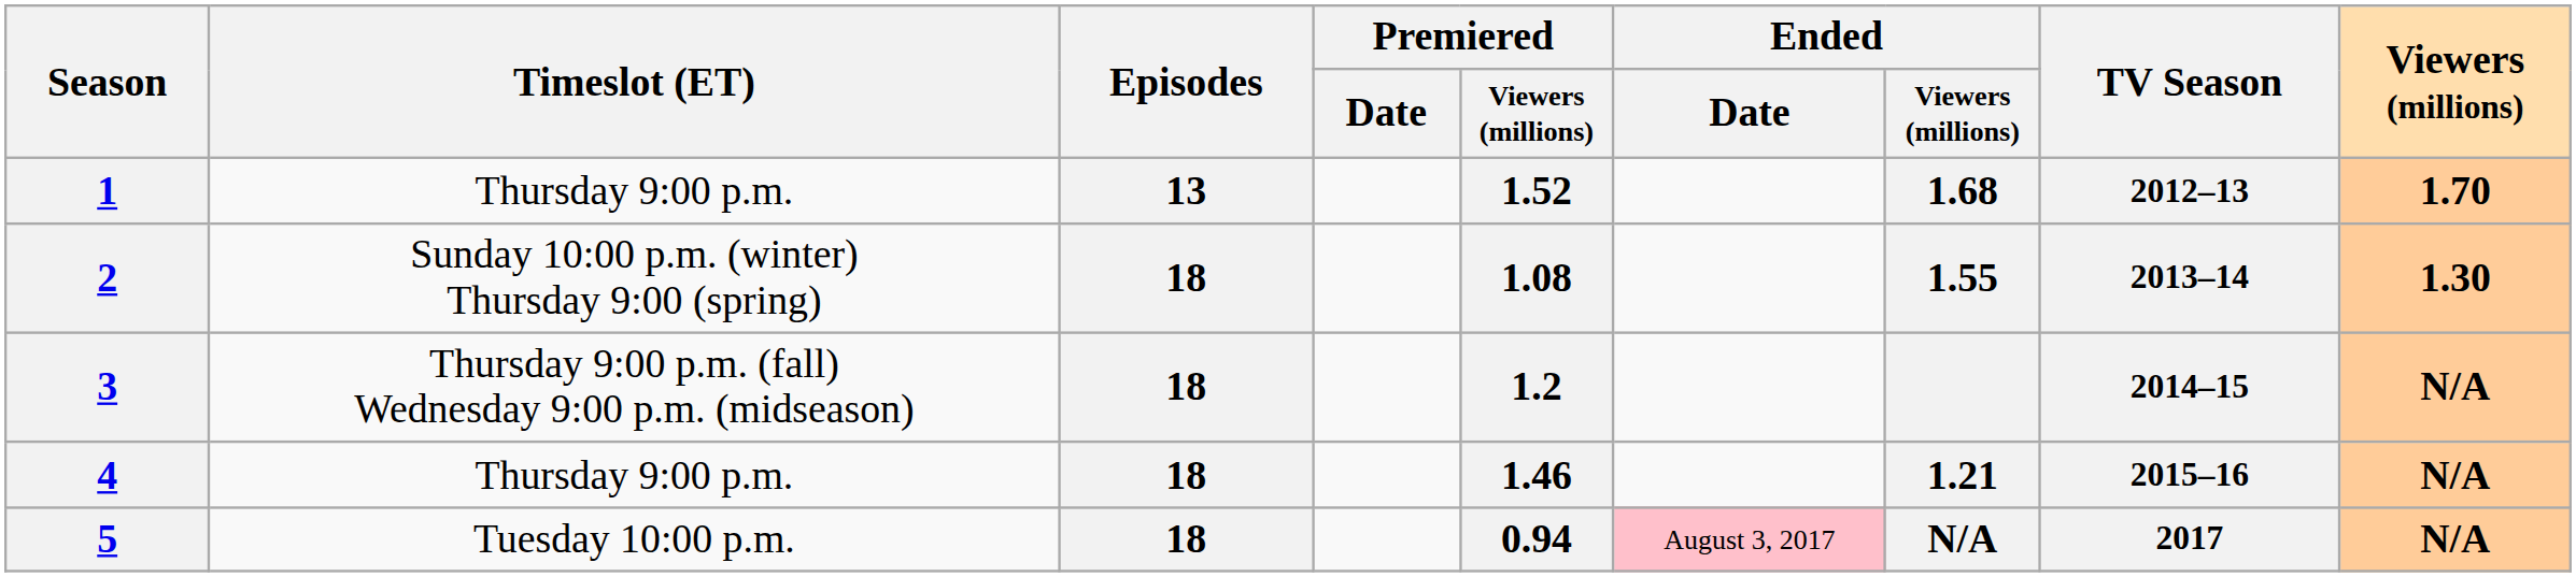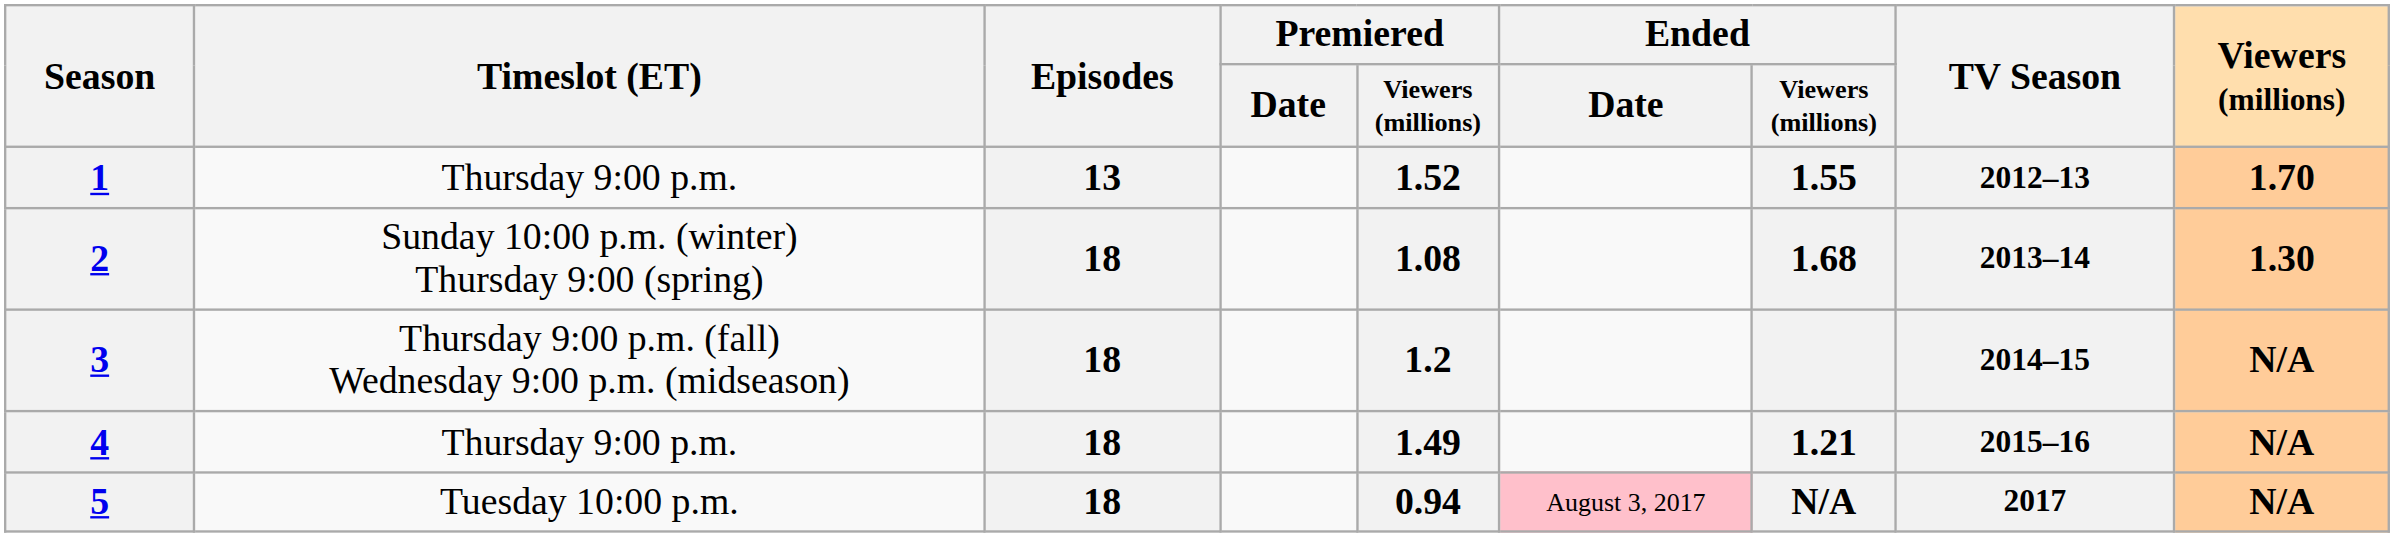 <table class="wikitable" style="text-align:center; width:80%;">
 <tr>
 <th rowspan="2">Season</th>
 <th rowspan="2">Timeslot (ET)</th>
 <th rowspan="2">Episodes</th>
 <th colspan="2">Premiered</th>
 <th colspan="2">Ended</th>
 <th rowspan="2">TV Season</th>
 <th rowspan="2" style="background:#FFDEAD">Viewers<br><small>(millions)</small></th>
 </tr>
 <tr>
 <th>Date</th>
 <th span style="width:6%; font-size:smaller; line-height:100%;"><small>Viewers<br>(millions)</small></th>
 <th>Date</th>
 <th span style="width:6%; font-size:smaller; line-height:100%;"><small>Viewers<br>(millions)</small></th>
 </tr>
 <tr>
 <th><a href='#'>1</a></th>
 <td>Thursday 9:00 p.m.</td>
 <th>13</th>
 <td style="font-size:11px;line-height:110%"></td>
 <th>1.52</th>
 <td style="font-size:11px;line-height:110%"></td>
-<th>1.68</th>
+<th>1.55</th>
 <th style="font-size:smaller">2012–13</th>
 <th style="background:#FFCC99;">1.70</th>
 </tr>
 <tr>
 <th><a href='#'>2</a></th>
 <td>Sunday 10:00 p.m. (winter)<br>Thursday 9:00 (spring)</td>
 <th>18</th>
 <td style="font-size:11px;line-height:110%"></td>
 <th>1.08</th>
 <td style="font-size:11px;line-height:110%"></td>
-<th>1.55</th>
+<th>1.68</th>
 <th style="font-size:smaller">2013–14</th>
 <th style="background:#FFCC99;">1.30</th>
 </tr>
 <tr>
 <th><a href='#'>3</a></th>
 <td>Thursday 9:00 p.m. (fall)<br>Wednesday 9:00 p.m. (midseason)</td>
 <th>18</th>
 <td style="font-size:11px;line-height:110%"></td>
 <th>1.2</th>
 <td style="font-size:11px;line-height:110%"></td>
 <th></th>
 <th style="font-size:smaller">2014–15</th>
 <th style="background:#FFCC99;">N/A</th>
 </tr>
 <tr>
 <th><a href='#'>4</a></th>
 <td>Thursday 9:00 p.m.</td>
 <th>18</th>
 <td style="font-size:11px;line-height:110%"></td>
-<th>1.46</th>
+<th>1.49</th>
 <td style="font-size:11px;line-height:110%"></td>
 <th>1.21</th>
 <th style="font-size:smaller">2015–16</th>
 <th style="background:#FFCC99;">N/A</th>
 </tr>
 <tr>
 <th><a href='#'>5</a></th>
 <td>Tuesday 10:00 p.m.</td>
 <th>18</th>
 <td style="font-size:11px;line-height:110%"></td>
 <th>0.94</th>
 <td style="background: pink; font-size:11px;line-height:110%">August 3, 2017</td>
 <th>N/A</th>
 <th style="font-size:smaller">2017</th>
 <th style="background:#FFCC99;">N/A</th>
 </tr>
 </table>
